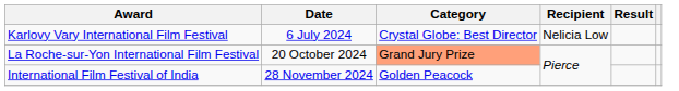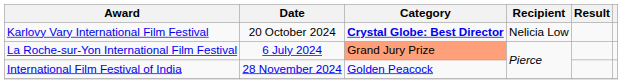 <table class="wikitable sortable plainrowheaders">
 <tr>
 <th>Award</th>
 <th>Date</th>
 <th>Category</th>
 <th>Recipient</th>
 <th>Result</th>
 <th class="unsortable"></th>
 </tr>
 <tr>
 <td><a href='#'>Karlovy Vary International Film Festival</a></td>
-<td align = "center"><a href='#'>6 July 2024</a></td>
-<td><a href='#'>Crystal Globe: Best Director</a></td>
+<td align = "center">20 October 2024</td>
+<td><strong><a href='#'>Crystal Globe: Best Director</a></strong></td>
 <td>Nelicia Low</td>
 <td></td>
 <td align = "center"></td>
 </tr>
 <tr>
 <td><a href='#'>La Roche-sur-Yon International Film Festival</a></td>
-<td align = "center">20 October 2024</td>
+<td align = "center"><a href='#'>6 July 2024</a></td>
 <td style="background: lightsalmon;">Grand Jury Prize</td>
 <td rowspan=2><em>Pierce</em></td>
 <td></td>
 <td align ="center"></td>
 </tr>
 <tr>
 <td><a href='#'>International Film Festival of India</a></td>
 <td align = "center"><a href='#'>28 November 2024</a></td>
 <td><a href='#'>Golden Peacock</a></td>
 <td></td>
 <td align ="center"></td>
 </tr>
 <tr>
 </tr>
 </table>
